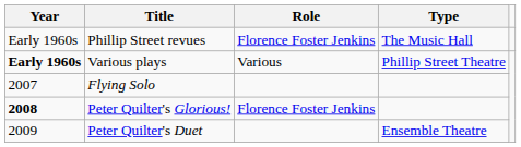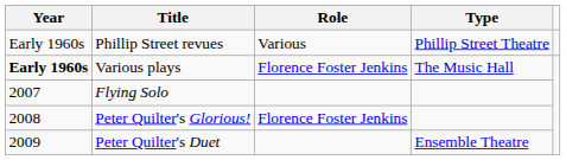 <table class="wikitable">
 <tr>
 <th>Year</th>
 <th>Title</th>
 <th>Role</th>
 <th>Type</th>
 </tr>
 <tr>
 <td>Early 1960s</td>
 <td>Phillip Street revues</td>
-<td><a href='#'>Florence Foster Jenkins</a></td>
-<td><a href='#'>The Music Hall</a></td>
+<td>Various</td>
+<td><a href='#'>Phillip Street Theatre</a></td>
 <td></td>
 </tr>
 <tr>
 <td><strong>Early 1960s</strong></td>
 <td>Various plays</td>
-<td>Various</td>
-<td><a href='#'>Phillip Street Theatre</a></td>
+<td><a href='#'>Florence Foster Jenkins</a></td>
+<td><a href='#'>The Music Hall</a></td>
 </tr>
 <tr>
 <td>2007</td>
 <td><em>Flying Solo</em></td>
 <td></td>
 <td></td>
 </tr>
 <tr>
-<td><strong>2008</strong></td>
+<td>2008</td>
 <td><a href='#'>Peter Quilter</a>'s <em><a href='#'>Glorious!</a></em></td>
 <td><a href='#'>Florence Foster Jenkins</a></td>
 <td></td>
 </tr>
 <tr>
 <td>2009</td>
 <td><a href='#'>Peter Quilter</a>'s <em>Duet</em></td>
 <td></td>
 <td><a href='#'>Ensemble Theatre</a></td>
 </tr>
 </table>
